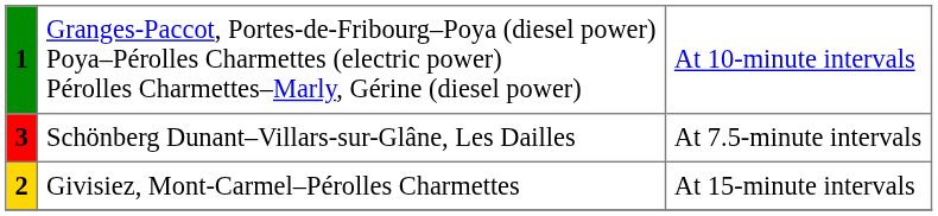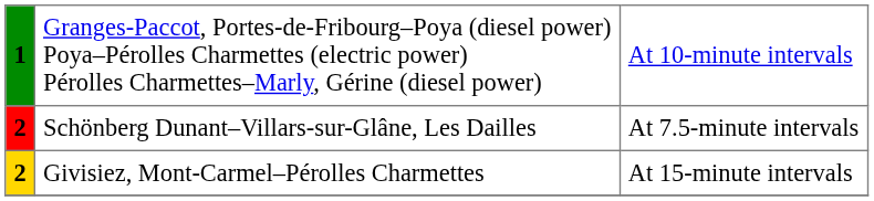 <table border="1" cellspacing="0" cellpadding="5" style="border-collapse:collapse;">
 <tr>
 <td bgcolor=#008B00 valign="middle" align="center"><span><strong>1</strong></span></td>
 <td><a href='#'>Granges-Paccot</a>, Portes-de-Fribourg–Poya (diesel power) <br>Poya–Pérolles Charmettes (electric power) <br>Pérolles Charmettes–<a href='#'>Marly</a>, Gérine (diesel power)</td>
 <td><a href='#'>At 10-minute intervals</a></td>
 </tr>
 <tr>
-<td bgcolor=#FF0000 valign="middle" align="center"><span><strong>3</strong></span></td>
+<td bgcolor=#FF0000 valign="middle" align="center"><span><strong>2</strong></span></td>
 <td>Schönberg Dunant–Villars-sur-Glâne, Les Dailles</td>
 <td>At 7.5-minute intervals</td>
 </tr>
 <tr>
 <td bgcolor=#FFD700 valign="middle" align="center"><span><strong>2</strong></span></td>
 <td>Givisiez, Mont-Carmel–Pérolles Charmettes</td>
 <td>At 15-minute intervals</td>
 </tr>
 <tr>
 </tr>
 </table>
